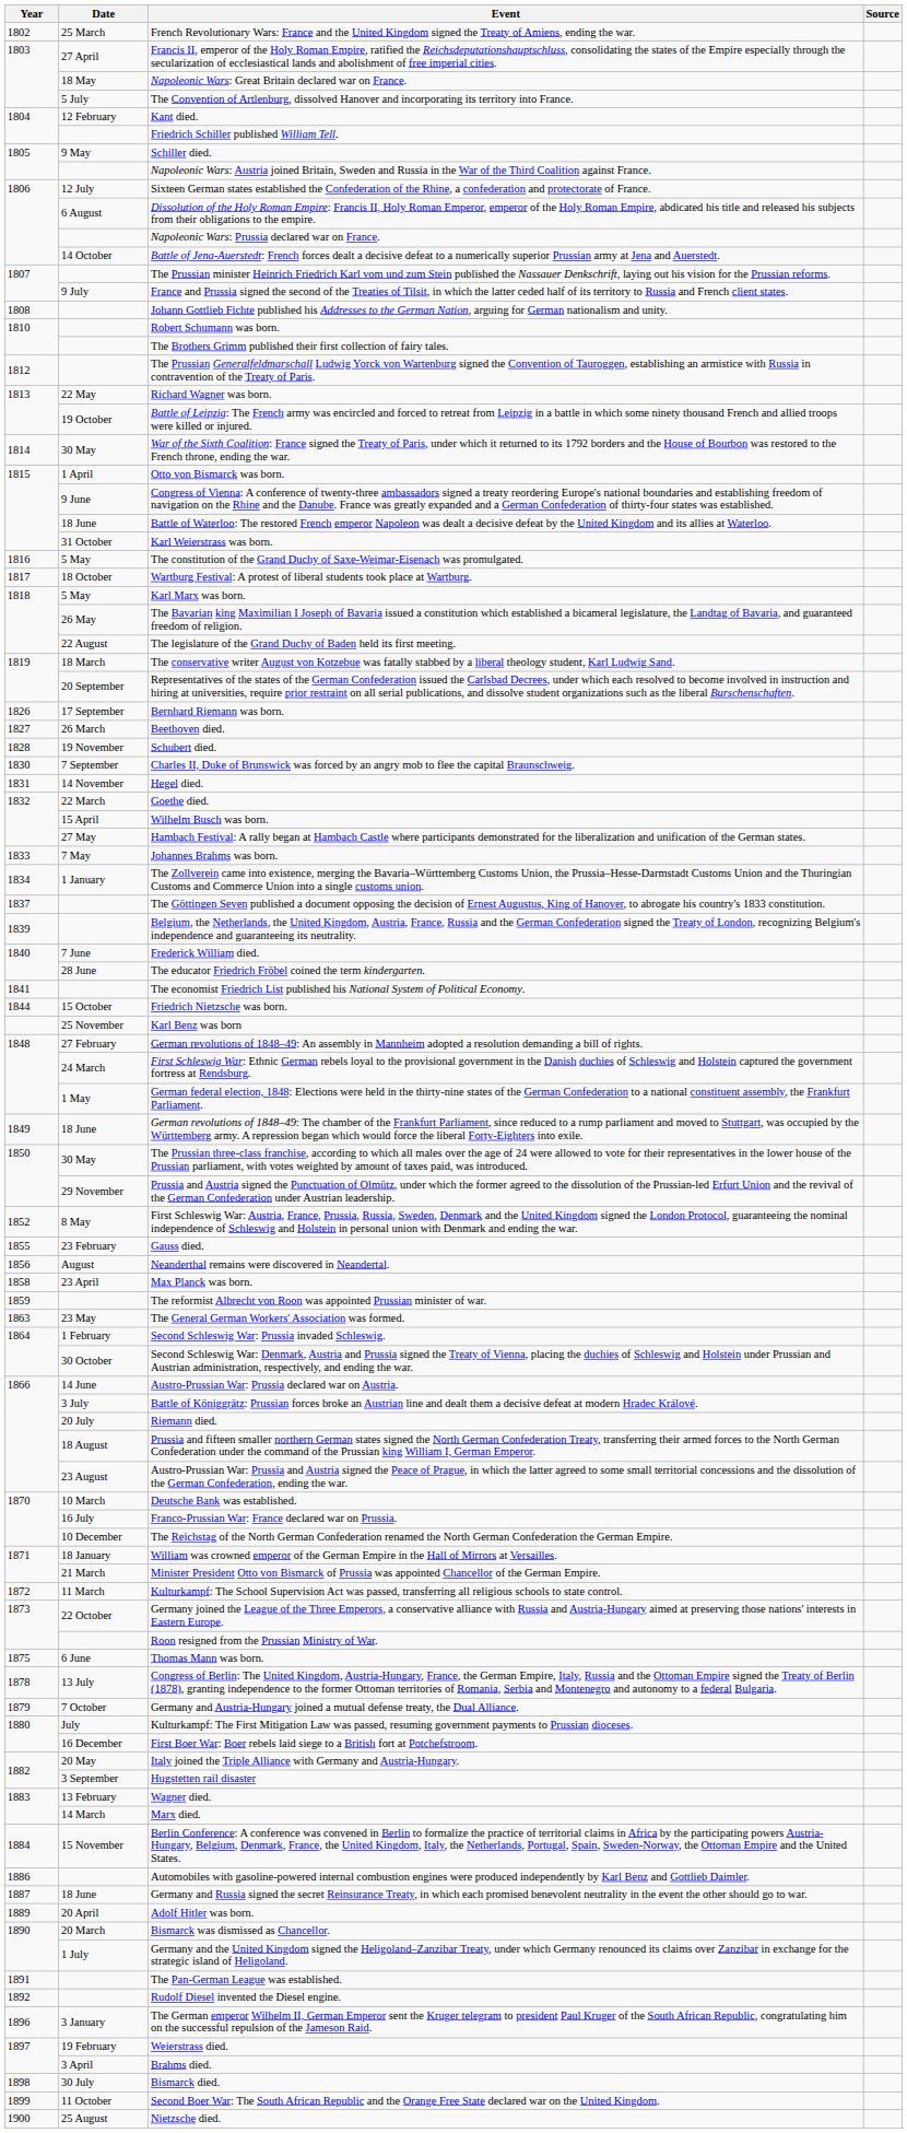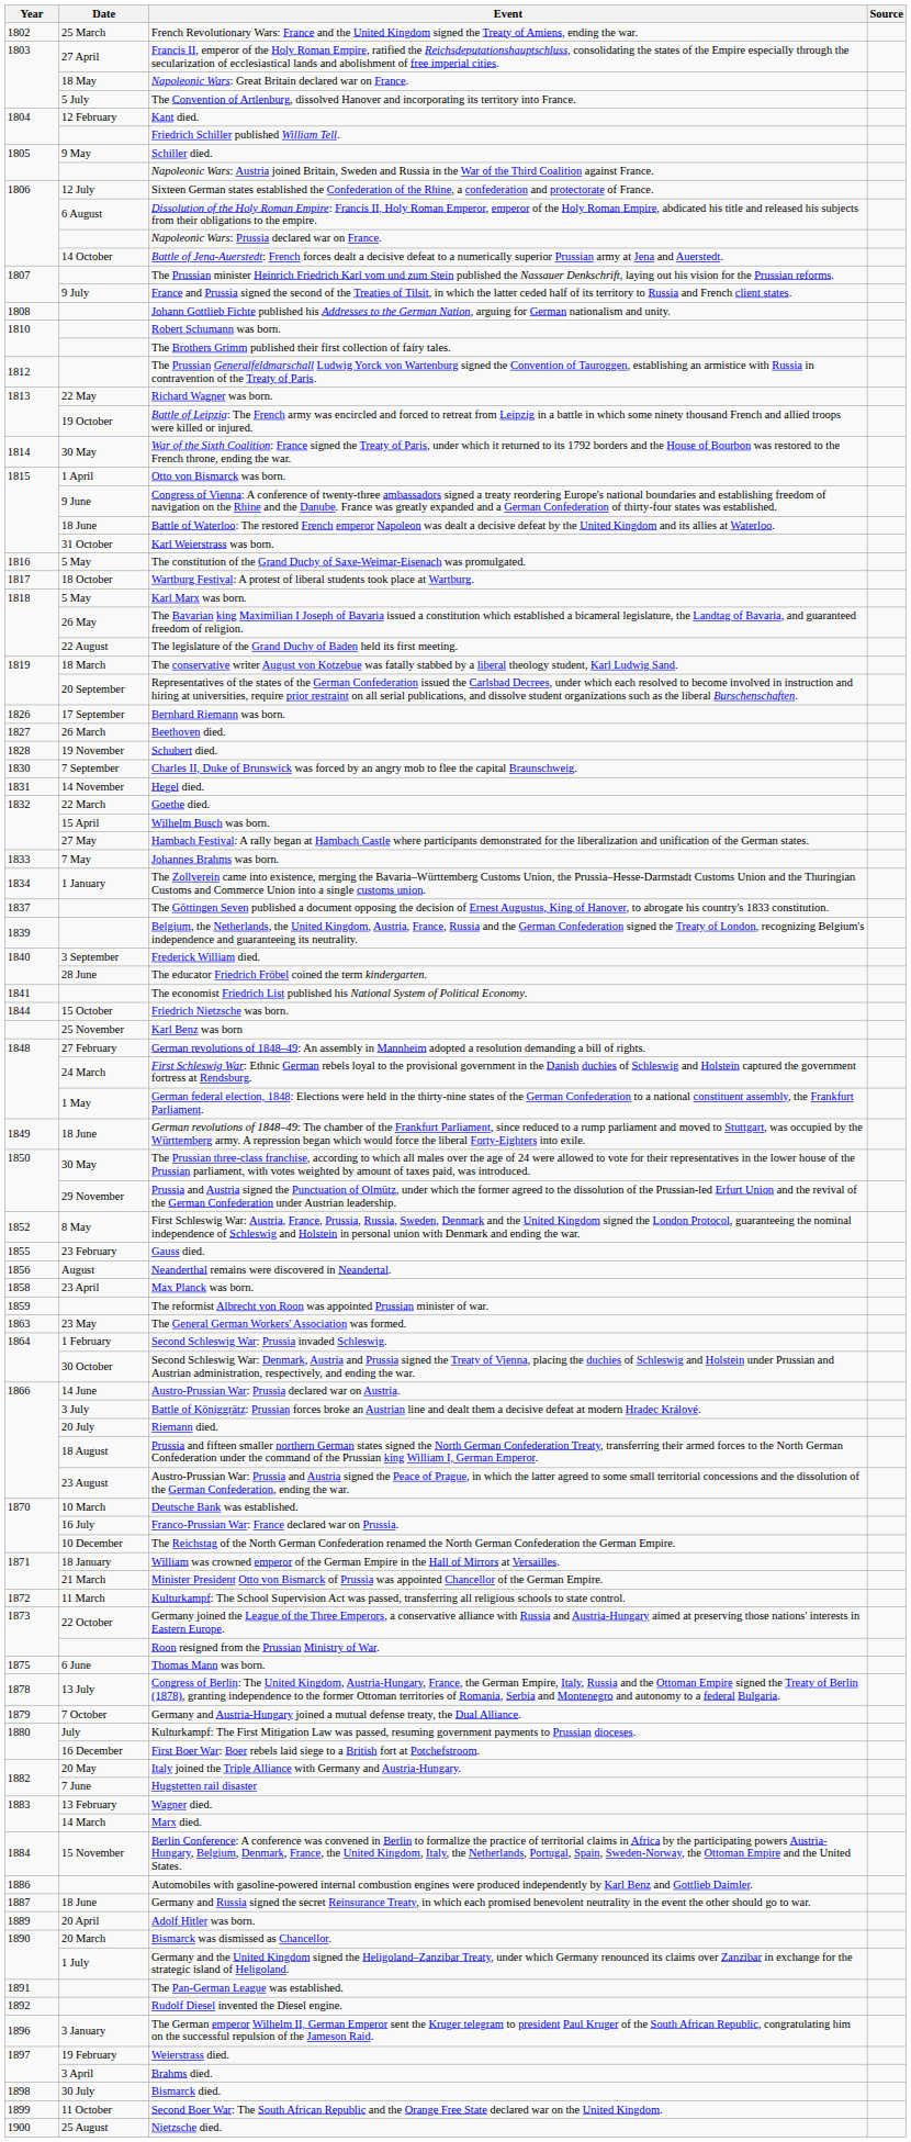 <table class="wikitable" width="100%">
 <tr>
 <th style="width:6%">Year</th>
 <th style="width:10%">Date</th>
 <th>Event</th>
 <th>Source</th>
 </tr>
 <tr>
 <td>1802</td>
 <td>25 March</td>
 <td>French Revolutionary Wars: <a href='#'>France</a> and the <a href='#'>United Kingdom</a> signed the <a href='#'>Treaty of Amiens</a>, ending the war.</td>
 <td></td>
 </tr>
 <tr>
 <td rowspan="3" valign="top">1803</td>
 <td>27 April</td>
 <td><a href='#'>Francis II</a>, emperor of the <a href='#'>Holy Roman Empire</a>, ratified the <em><a href='#'>Reichsdeputationshauptschluss</a></em>, consolidating the states of the Empire especially through the secularization of ecclesiastical lands and abolishment of <a href='#'>free imperial cities</a>.</td>
 <td></td>
 </tr>
 <tr>
 <td>18 May</td>
 <td><em><a href='#'>Napoleonic Wars</a></em>: Great Britain declared war on <a href='#'>France</a>.</td>
 <td></td>
 </tr>
 <tr>
 <td>5 July</td>
 <td>The <a href='#'>Convention of Artlenburg</a>, dissolved Hanover and incorporating its territory into France.</td>
 <td></td>
 </tr>
 <tr>
 <td rowspan="2" valign="top">1804</td>
 <td>12 February</td>
 <td><a href='#'>Kant</a> died.</td>
 <td></td>
 </tr>
 <tr>
 <td></td>
 <td><a href='#'>Friedrich Schiller</a> published <em><a href='#'>William Tell</a></em>.</td>
 <td></td>
 </tr>
 <tr>
 <td rowspan="2" valign="top">1805</td>
 <td>9 May</td>
 <td><a href='#'>Schiller</a> died.</td>
 <td></td>
 </tr>
 <tr>
 <td></td>
 <td><em>Napoleonic Wars</em>: <a href='#'>Austria</a> joined Britain, Sweden and Russia in the <a href='#'>War of the Third Coalition</a> against France.</td>
 <td></td>
 </tr>
 <tr>
 <td rowspan="4" valign="top">1806</td>
 <td>12 July</td>
 <td>Sixteen German states established the <a href='#'>Confederation of the Rhine</a>, a <a href='#'>confederation</a> and <a href='#'>protectorate</a> of France.</td>
 <td></td>
 </tr>
 <tr>
 <td>6 August</td>
 <td><em><a href='#'>Dissolution of the Holy Roman Empire</a></em>: <a href='#'>Francis II, Holy Roman Emperor</a>, <a href='#'>emperor</a> of the <a href='#'>Holy Roman Empire</a>, abdicated his title and released his subjects from their obligations to the empire.</td>
 <td></td>
 </tr>
 <tr>
 <td></td>
 <td><em>Napoleonic Wars</em>: <a href='#'>Prussia</a> declared war on <a href='#'>France</a>.</td>
 <td></td>
 </tr>
 <tr>
 <td>14 October</td>
 <td><em><a href='#'>Battle of Jena-Auerstedt</a></em>: <a href='#'>French</a> forces dealt a decisive defeat to a numerically superior <a href='#'>Prussian</a> army at <a href='#'>Jena</a> and <a href='#'>Auerstedt</a>.</td>
 <td></td>
 </tr>
 <tr>
 <td rowspan="2" valign="top">1807</td>
 <td></td>
 <td>The <a href='#'>Prussian</a> minister <a href='#'>Heinrich Friedrich Karl vom und zum Stein</a> published the <em>Nassauer Denkschrift</em>, laying out his vision for the <a href='#'>Prussian reforms</a>.</td>
 <td></td>
 </tr>
 <tr>
 <td>9 July</td>
 <td><a href='#'>France</a> and <a href='#'>Prussia</a> signed the second of the <a href='#'>Treaties of Tilsit</a>, in which the latter ceded half of its territory to <a href='#'>Russia</a> and French <a href='#'>client states</a>.</td>
 <td></td>
 </tr>
 <tr>
 <td>1808</td>
 <td></td>
 <td><a href='#'>Johann Gottlieb Fichte</a> published his <em><a href='#'>Addresses to the German Nation</a></em>, arguing for <a href='#'>German</a> nationalism and unity.</td>
 <td></td>
 </tr>
 <tr>
 <td rowspan="2" valign="top">1810</td>
 <td></td>
 <td><a href='#'>Robert Schumann</a> was born.</td>
 <td></td>
 </tr>
 <tr>
 <td valign="top"></td>
 <td>The <a href='#'>Brothers Grimm</a> published their first collection of fairy tales.</td>
 <td></td>
 </tr>
 <tr>
 <td>1812</td>
 <td></td>
 <td>The <a href='#'>Prussian</a> <em><a href='#'>Generalfeldmarschall</a></em> <a href='#'>Ludwig Yorck von Wartenburg</a> signed the <a href='#'>Convention of Tauroggen</a>, establishing an armistice with <a href='#'>Russia</a> in contravention of the <a href='#'>Treaty of Paris</a>.</td>
 <td></td>
 </tr>
 <tr>
 <td rowspan="2" valign="top">1813</td>
 <td>22 May</td>
 <td><a href='#'>Richard Wagner</a> was born.</td>
 <td></td>
 </tr>
 <tr>
 <td>19 October</td>
 <td><em><a href='#'>Battle of Leipzig</a></em>: The <a href='#'>French</a> army was encircled and forced to retreat from <a href='#'>Leipzig</a> in a battle in which some ninety thousand French and allied troops were killed or injured.</td>
 <td></td>
 </tr>
 <tr>
 <td>1814</td>
 <td>30 May</td>
 <td><em><a href='#'>War of the Sixth Coalition</a></em>: <a href='#'>France</a> signed the <a href='#'>Treaty of Paris</a>, under which it returned to its 1792 borders and the <a href='#'>House of Bourbon</a> was restored to the French throne, ending the war.</td>
 <td></td>
 </tr>
 <tr>
 <td rowspan="4" valign="top">1815</td>
 <td>1 April</td>
 <td><a href='#'>Otto von Bismarck</a> was born.</td>
 <td></td>
 </tr>
 <tr>
 <td>9 June</td>
 <td><a href='#'>Congress of Vienna</a>: A conference of twenty-three <a href='#'>ambassadors</a> signed a treaty reordering Europe's national boundaries and establishing freedom of navigation on the <a href='#'>Rhine</a> and the <a href='#'>Danube</a>. France was greatly expanded and a <a href='#'>German Confederation</a> of thirty-four states was established.</td>
 <td></td>
 </tr>
 <tr>
 <td>18 June</td>
 <td><a href='#'>Battle of Waterloo</a>: The restored <a href='#'>French</a> <a href='#'>emperor</a> <a href='#'>Napoleon</a> was dealt a decisive defeat by the <a href='#'>United Kingdom</a> and its allies at <a href='#'>Waterloo</a>.</td>
 <td></td>
 </tr>
 <tr>
 <td>31 October</td>
 <td><a href='#'>Karl Weierstrass</a> was born.</td>
 <td></td>
 </tr>
 <tr>
 <td>1816</td>
 <td>5 May</td>
 <td>The constitution of the <a href='#'>Grand Duchy of Saxe-Weimar-Eisenach</a> was promulgated.</td>
 <td></td>
 </tr>
 <tr>
 <td>1817</td>
 <td>18 October</td>
 <td><a href='#'>Wartburg Festival</a>: A protest of liberal students took place at <a href='#'>Wartburg</a>.</td>
 <td></td>
 </tr>
 <tr>
 <td rowspan="3" valign="top">1818</td>
 <td>5 May</td>
 <td><a href='#'>Karl Marx</a> was born.</td>
 <td></td>
 </tr>
 <tr>
 <td>26 May</td>
 <td>The <a href='#'>Bavarian</a> <a href='#'>king</a> <a href='#'>Maximilian I Joseph of Bavaria</a> issued a constitution which established a bicameral legislature, the <a href='#'>Landtag of Bavaria</a>, and guaranteed freedom of religion.</td>
 <td></td>
 </tr>
 <tr>
 <td>22 August</td>
 <td>The legislature of the <a href='#'>Grand Duchy of Baden</a> held its first meeting.</td>
 <td></td>
 </tr>
 <tr>
 <td rowspan="2" valign="top">1819</td>
 <td>18 March</td>
 <td>The <a href='#'>conservative</a> writer <a href='#'>August von Kotzebue</a> was fatally stabbed by a <a href='#'>liberal</a> theology student, <a href='#'>Karl Ludwig Sand</a>.</td>
 <td></td>
 </tr>
 <tr>
 <td>20 September</td>
 <td>Representatives of the states of the <a href='#'>German Confederation</a> issued the <a href='#'>Carlsbad Decrees</a>, under which each resolved to become involved in instruction and hiring at universities, require <a href='#'>prior restraint</a> on all serial publications, and dissolve student organizations such as the liberal <em><a href='#'>Burschenschaften</a></em>.</td>
 <td></td>
 </tr>
 <tr>
 <td>1826</td>
 <td>17 September</td>
 <td><a href='#'>Bernhard Riemann</a> was born.</td>
 <td></td>
 </tr>
 <tr>
 <td>1827</td>
 <td>26 March</td>
 <td><a href='#'>Beethoven</a> died.</td>
 <td></td>
 </tr>
 <tr>
 <td>1828</td>
 <td>19 November</td>
 <td><a href='#'>Schubert</a> died.</td>
 <td></td>
 </tr>
 <tr>
 <td>1830</td>
 <td>7 September</td>
 <td><a href='#'>Charles II, Duke of Brunswick</a> was forced by an angry mob to flee the capital <a href='#'>Braunschweig</a>.</td>
 <td></td>
 </tr>
 <tr>
 <td>1831</td>
 <td>14 November</td>
 <td><a href='#'>Hegel</a> died.</td>
 <td></td>
 </tr>
 <tr>
 <td rowspan="3" valign="top">1832</td>
 <td>22 March</td>
 <td><a href='#'>Goethe</a> died.</td>
 <td></td>
 </tr>
 <tr>
 <td>15 April</td>
 <td><a href='#'>Wilhelm Busch</a> was born.</td>
 <td></td>
 </tr>
 <tr>
 <td>27 May</td>
 <td><a href='#'>Hambach Festival</a>: A rally began at <a href='#'>Hambach Castle</a> where participants demonstrated for the liberalization and unification of the German states.</td>
 <td></td>
 </tr>
 <tr>
 <td>1833</td>
 <td>7 May</td>
 <td><a href='#'>Johannes Brahms</a> was born.</td>
 <td></td>
 </tr>
 <tr>
 <td>1834</td>
 <td>1 January</td>
 <td>The <a href='#'>Zollverein</a> came into existence, merging the Bavaria–Württemberg Customs Union, the Prussia–Hesse-Darmstadt Customs Union and the Thuringian Customs and Commerce Union into a single <a href='#'>customs union</a>.</td>
 <td></td>
 </tr>
 <tr>
 <td>1837</td>
 <td></td>
 <td>The <a href='#'>Göttingen Seven</a> published a document opposing the decision of <a href='#'>Ernest Augustus, King of Hanover</a>, to abrogate his country's 1833 constitution.</td>
 <td></td>
 </tr>
 <tr>
 <td>1839</td>
 <td></td>
 <td><a href='#'>Belgium</a>, the <a href='#'>Netherlands</a>, the <a href='#'>United Kingdom</a>, <a href='#'>Austria</a>, <a href='#'>France</a>, <a href='#'>Russia</a> and the <a href='#'>German Confederation</a> signed the <a href='#'>Treaty of London</a>, recognizing Belgium's independence and guaranteeing its neutrality.</td>
 <td></td>
 </tr>
 <tr>
 <td rowspan="2" valign="top">1840</td>
-<td>7 June</td>
+<td>3 September</td>
 <td><a href='#'>Frederick William</a> died.</td>
 <td></td>
 </tr>
 <tr>
 <td>28 June</td>
 <td>The educator <a href='#'>Friedrich Fröbel</a> coined the term <em>kindergarten</em>.</td>
 <td></td>
 </tr>
 <tr>
 <td>1841</td>
 <td></td>
 <td>The economist <a href='#'>Friedrich List</a> published his <em>National System of Political Economy</em>.</td>
 <td></td>
 </tr>
 <tr>
 <td>1844</td>
 <td>15 October</td>
 <td><a href='#'>Friedrich Nietzsche</a> was born.</td>
 <td></td>
 </tr>
 <tr>
 <td></td>
 <td>25 November</td>
 <td><a href='#'>Karl Benz</a> was born</td>
 <td></td>
 </tr>
 <tr>
 <td rowspan="3" valign="top">1848</td>
 <td>27 February</td>
 <td><a href='#'>German revolutions of 1848–49</a>: An assembly in <a href='#'>Mannheim</a> adopted a resolution demanding a bill of rights.</td>
 <td></td>
 </tr>
 <tr>
 <td>24 March</td>
 <td><em><a href='#'>First Schleswig War</a></em>: Ethnic <a href='#'>German</a> rebels loyal to the provisional government in the <a href='#'>Danish</a> <a href='#'>duchies</a> of <a href='#'>Schleswig</a> and <a href='#'>Holstein</a> captured the government fortress at <a href='#'>Rendsburg</a>.</td>
 <td></td>
 </tr>
 <tr>
 <td>1 May</td>
 <td><a href='#'>German federal election, 1848</a>: Elections were held in the thirty-nine states of the <a href='#'>German Confederation</a> to a national <a href='#'>constituent assembly</a>, the <a href='#'>Frankfurt Parliament</a>.</td>
 <td></td>
 </tr>
 <tr>
 <td>1849</td>
 <td>18 June</td>
 <td><em>German revolutions of 1848–49</em>: The chamber of the <a href='#'>Frankfurt Parliament</a>, since reduced to a rump parliament and moved to <a href='#'>Stuttgart</a>, was occupied by the <a href='#'>Württemberg</a> army.  A repression began which would force the liberal <a href='#'>Forty-Eighters</a> into exile.</td>
 <td></td>
 </tr>
 <tr>
 <td rowspan="2" valign="top">1850</td>
 <td>30 May</td>
 <td>The <a href='#'>Prussian three-class franchise</a>, according to which all males over the age of 24 were allowed to vote for their representatives in the lower house of the <a href='#'>Prussian</a> parliament, with votes weighted by amount of taxes paid, was introduced.</td>
 <td></td>
 </tr>
 <tr>
 <td>29 November</td>
 <td><a href='#'>Prussia</a> and <a href='#'>Austria</a> signed the <a href='#'>Punctuation of Olmütz</a>, under which the former agreed to the dissolution of the Prussian-led <a href='#'>Erfurt Union</a> and the revival of the <a href='#'>German Confederation</a> under Austrian leadership.</td>
 <td></td>
 </tr>
 <tr>
 <td>1852</td>
 <td>8 May</td>
 <td>First Schleswig War: <a href='#'>Austria</a>, <a href='#'>France</a>, <a href='#'>Prussia</a>, <a href='#'>Russia</a>, <a href='#'>Sweden</a>, <a href='#'>Denmark</a> and the <a href='#'>United Kingdom</a> signed the <a href='#'>London Protocol</a>, guaranteeing the nominal independence of <a href='#'>Schleswig</a> and <a href='#'>Holstein</a> in personal union with Denmark and ending the war.</td>
 <td></td>
 </tr>
 <tr>
 <td>1855</td>
 <td>23 February</td>
 <td><a href='#'>Gauss</a> died.</td>
 <td></td>
 </tr>
 <tr>
 <td>1856</td>
 <td>August</td>
 <td><a href='#'>Neanderthal</a> remains were discovered in <a href='#'>Neandertal</a>.</td>
 <td></td>
 </tr>
 <tr>
 <td>1858</td>
 <td>23 April</td>
 <td><a href='#'>Max Planck</a> was born.</td>
 <td></td>
 </tr>
 <tr>
 <td>1859</td>
 <td></td>
 <td>The reformist <a href='#'>Albrecht von Roon</a> was appointed <a href='#'>Prussian</a> minister of war.</td>
 <td></td>
 </tr>
 <tr>
 <td>1863</td>
 <td>23 May</td>
 <td>The <a href='#'>General German Workers' Association</a> was formed.</td>
 <td></td>
 </tr>
 <tr>
 <td rowspan="2" valign="top">1864</td>
 <td>1 February</td>
 <td><a href='#'>Second Schleswig War</a>: <a href='#'>Prussia</a> invaded <a href='#'>Schleswig</a>.</td>
 <td></td>
 </tr>
 <tr>
 <td>30 October</td>
 <td>Second Schleswig War: <a href='#'>Denmark</a>, <a href='#'>Austria</a> and <a href='#'>Prussia</a> signed the <a href='#'>Treaty of Vienna</a>, placing the <a href='#'>duchies</a> of <a href='#'>Schleswig</a> and <a href='#'>Holstein</a> under Prussian and Austrian administration, respectively, and ending the war.</td>
 <td></td>
 </tr>
 <tr>
 <td rowspan="5" valign="top">1866</td>
 <td>14 June</td>
 <td><a href='#'>Austro-Prussian War</a>: <a href='#'>Prussia</a> declared war on <a href='#'>Austria</a>.</td>
 <td></td>
 </tr>
 <tr>
 <td>3 July</td>
 <td><a href='#'>Battle of Königgrätz</a>: <a href='#'>Prussian</a> forces broke an <a href='#'>Austrian</a> line and dealt them a decisive defeat at modern <a href='#'>Hradec Králové</a>.</td>
 <td></td>
 </tr>
 <tr>
 <td>20 July</td>
 <td><a href='#'>Riemann</a> died.</td>
 <td></td>
 </tr>
 <tr>
 <td>18 August</td>
 <td><a href='#'>Prussia</a> and fifteen smaller <a href='#'>northern German</a> states signed the <a href='#'>North German Confederation Treaty</a>, transferring their armed forces to the North German Confederation under the command of the Prussian <a href='#'>king</a> <a href='#'>William I, German Emperor</a>.</td>
 <td></td>
 </tr>
 <tr>
 <td>23 August</td>
 <td>Austro-Prussian War: <a href='#'>Prussia</a> and <a href='#'>Austria</a> signed the <a href='#'>Peace of Prague</a>, in which the latter agreed to some small territorial concessions and the dissolution of the <a href='#'>German Confederation</a>, ending the war.</td>
 <td></td>
 </tr>
 <tr>
 <td rowspan="3" valign="top">1870</td>
 <td>10 March</td>
 <td><a href='#'>Deutsche Bank</a> was established.</td>
 <td></td>
 </tr>
 <tr>
 <td>16 July</td>
 <td><a href='#'>Franco-Prussian War</a>: <a href='#'>France</a> declared war on <a href='#'>Prussia</a>.</td>
 <td></td>
 </tr>
 <tr>
 <td>10 December</td>
 <td>The <a href='#'>Reichstag</a> of the North German Confederation renamed the North German Confederation the German Empire.</td>
 <td></td>
 </tr>
 <tr>
 <td rowspan="2" valign="top">1871</td>
 <td>18 January</td>
 <td><a href='#'>William</a> was crowned <a href='#'>emperor</a> of the German Empire in the <a href='#'>Hall of Mirrors</a> at <a href='#'>Versailles</a>.</td>
 <td></td>
 </tr>
 <tr>
 <td>21 March</td>
 <td><a href='#'>Minister President</a> <a href='#'>Otto von Bismarck</a> of <a href='#'>Prussia</a> was appointed <a href='#'>Chancellor</a> of the German Empire.</td>
 <td></td>
 </tr>
 <tr>
 <td>1872</td>
 <td>11 March</td>
 <td><a href='#'>Kulturkampf</a>: The School Supervision Act was passed, transferring all religious schools to state control.</td>
 <td></td>
 </tr>
 <tr>
 <td rowspan="2" valign="top">1873</td>
 <td>22 October</td>
 <td>Germany joined the <a href='#'>League of the Three Emperors</a>, a conservative alliance with <a href='#'>Russia</a> and <a href='#'>Austria-Hungary</a> aimed at preserving those nations' interests in <a href='#'>Eastern Europe</a>.</td>
 <td></td>
 </tr>
 <tr>
 <td></td>
 <td><a href='#'>Roon</a> resigned from the <a href='#'>Prussian</a> <a href='#'>Ministry of War</a>.</td>
 <td></td>
 </tr>
 <tr>
 <td>1875</td>
 <td>6 June</td>
 <td><a href='#'>Thomas Mann</a> was born.</td>
 <td></td>
 </tr>
 <tr>
 <td>1878</td>
 <td>13 July</td>
 <td><a href='#'>Congress of Berlin</a>: The <a href='#'>United Kingdom</a>, <a href='#'>Austria-Hungary</a>, <a href='#'>France</a>, the German Empire, <a href='#'>Italy</a>, <a href='#'>Russia</a> and the <a href='#'>Ottoman Empire</a> signed the <a href='#'>Treaty of Berlin (1878)</a>, granting independence to the former Ottoman territories of <a href='#'>Romania</a>, <a href='#'>Serbia</a> and <a href='#'>Montenegro</a> and autonomy to a <a href='#'>federal</a> <a href='#'>Bulgaria</a>.</td>
 <td></td>
 </tr>
 <tr>
 <td>1879</td>
 <td>7 October</td>
 <td>Germany and <a href='#'>Austria-Hungary</a> joined a mutual defense treaty, the <a href='#'>Dual Alliance</a>.</td>
 <td></td>
 </tr>
 <tr>
 <td rowspan="2" valign="top">1880</td>
 <td>July</td>
 <td>Kulturkampf: The First Mitigation Law was passed, resuming government payments to <a href='#'>Prussian</a> <a href='#'>dioceses</a>.</td>
 <td></td>
 </tr>
 <tr>
 <td>16 December</td>
 <td><a href='#'>First Boer War</a>: <a href='#'>Boer</a> rebels laid siege to a <a href='#'>British</a> fort at <a href='#'>Potchefstroom</a>.</td>
 <td></td>
 </tr>
 <tr>
 <td rowspan="2">1882</td>
 <td>20 May</td>
 <td><a href='#'>Italy</a> joined the <a href='#'>Triple Alliance</a> with Germany and <a href='#'>Austria-Hungary</a>.</td>
 <td></td>
 </tr>
 <tr>
-<td>3 September</td>
+<td>7 June</td>
 <td><a href='#'>Hugstetten rail disaster</a></td>
 <td></td>
 </tr>
 <tr>
 <td rowspan="2" valign="top">1883</td>
 <td>13 February</td>
 <td><a href='#'>Wagner</a> died.</td>
 <td></td>
 </tr>
 <tr>
 <td>14 March</td>
 <td><a href='#'>Marx</a> died.</td>
 <td></td>
 </tr>
 <tr>
 <td>1884</td>
 <td>15 November</td>
 <td><a href='#'>Berlin Conference</a>: A conference was convened in <a href='#'>Berlin</a> to formalize the practice of territorial claims in <a href='#'>Africa</a> by the participating powers <a href='#'>Austria-Hungary</a>, <a href='#'>Belgium</a>, <a href='#'>Denmark</a>, <a href='#'>France</a>, the <a href='#'>United Kingdom</a>, <a href='#'>Italy</a>, the <a href='#'>Netherlands</a>, <a href='#'>Portugal</a>, <a href='#'>Spain</a>, <a href='#'>Sweden-Norway</a>, the <a href='#'>Ottoman Empire</a> and the United States.</td>
 <td></td>
 </tr>
 <tr>
 <td>1886</td>
 <td></td>
 <td>Automobiles with gasoline-powered internal combustion engines were produced independently by <a href='#'>Karl Benz</a> and <a href='#'>Gottlieb Daimler</a>.</td>
 <td></td>
 </tr>
 <tr>
 <td>1887</td>
 <td>18 June</td>
 <td>Germany and <a href='#'>Russia</a> signed the secret <a href='#'>Reinsurance Treaty</a>, in which each promised benevolent neutrality in the event the other should go to war.</td>
 <td></td>
 </tr>
 <tr>
 <td>1889</td>
 <td>20 April</td>
 <td><a href='#'>Adolf Hitler</a> was born.</td>
 <td></td>
 </tr>
 <tr>
 <td rowspan="2" valign="top">1890</td>
 <td>20 March</td>
 <td><a href='#'>Bismarck</a> was dismissed as <a href='#'>Chancellor</a>.</td>
 <td></td>
 </tr>
 <tr>
 <td>1 July</td>
 <td>Germany and the <a href='#'>United Kingdom</a> signed the <a href='#'>Heligoland–Zanzibar Treaty</a>, under which Germany renounced its claims over <a href='#'>Zanzibar</a> in exchange for the strategic island of <a href='#'>Heligoland</a>.</td>
 <td></td>
 </tr>
 <tr>
 <td>1891</td>
 <td></td>
 <td>The <a href='#'>Pan-German League</a> was established.</td>
 <td></td>
 </tr>
 <tr>
 <td>1892</td>
 <td></td>
 <td><a href='#'>Rudolf Diesel</a> invented the Diesel engine.</td>
 <td></td>
 </tr>
 <tr>
 <td>1896</td>
 <td>3 January</td>
 <td>The German <a href='#'>emperor</a> <a href='#'>Wilhelm II, German Emperor</a> sent the <a href='#'>Kruger telegram</a> to <a href='#'>president</a> <a href='#'>Paul Kruger</a> of the <a href='#'>South African Republic</a>, congratulating him on the successful repulsion of the <a href='#'>Jameson Raid</a>.</td>
 <td></td>
 </tr>
 <tr>
 <td rowspan="2" valign="top">1897</td>
 <td>19 February</td>
 <td><a href='#'>Weierstrass</a> died.</td>
 <td></td>
 </tr>
 <tr>
 <td>3 April</td>
 <td><a href='#'>Brahms</a> died.</td>
 <td></td>
 </tr>
 <tr>
 <td>1898</td>
 <td>30 July</td>
 <td><a href='#'>Bismarck</a> died.</td>
 <td></td>
 </tr>
 <tr>
 <td>1899</td>
 <td>11 October</td>
 <td><a href='#'>Second Boer War</a>: The <a href='#'>South African Republic</a> and the <a href='#'>Orange Free State</a> declared war on the <a href='#'>United Kingdom</a>.</td>
 <td></td>
 </tr>
 <tr>
 <td>1900</td>
 <td>25 August</td>
 <td><a href='#'>Nietzsche</a> died.</td>
 <td></td>
 </tr>
 </table>
